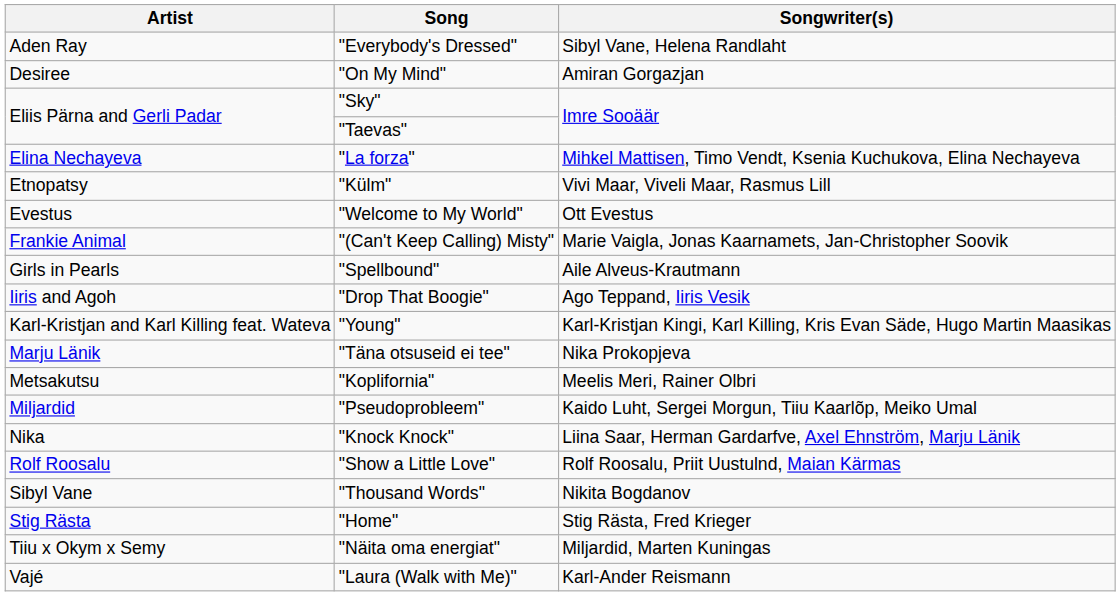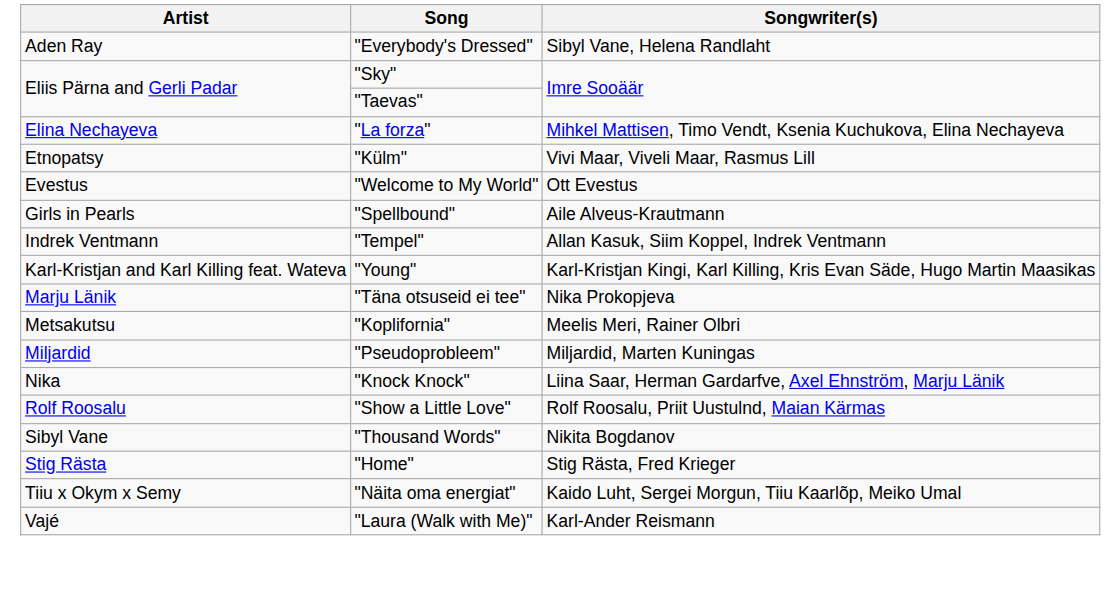 <table class="sortable wikitable" style="margin: 1em auto 1em auto; text-align:left">
 <tr>
 <th>Artist</th>
 <th>Song</th>
 <th>Songwriter(s)</th>
 </tr>
 <tr>
 <td>Aden Ray</td>
 <td>"Everybody's Dressed"</td>
 <td>Sibyl Vane, Helena Randlaht</td>
-</tr>
-<tr>
-<td>Desiree</td>
-<td>"On My Mind"</td>
-<td>Amiran Gorgazjan</td>
 </tr>
 <tr>
 <td rowspan="2">Eliis Pärna and <a href='#'>Gerli Padar</a></td>
 <td>"Sky"</td>
 <td rowspan="2"><a href='#'>Imre Sooäär</a></td>
 </tr>
 <tr>
 <td>"Taevas"</td>
 </tr>
 <tr>
 <td><a href='#'>Elina Nechayeva</a></td>
 <td>"<a href='#'>La forza</a>"</td>
 <td><a href='#'>Mihkel Mattisen</a>, Timo Vendt, Ksenia Kuchukova, Elina Nechayeva</td>
 </tr>
 <tr>
 <td>Etnopatsy</td>
 <td>"Külm"</td>
 <td>Vivi Maar, Viveli Maar, Rasmus Lill</td>
 </tr>
 <tr>
 <td>Evestus</td>
 <td>"Welcome to My World"</td>
 <td>Ott Evestus</td>
 </tr>
 <tr>
-<td><a href='#'>Frankie Animal</a></td>
-<td>"(Can't Keep Calling) Misty"</td>
-<td>Marie Vaigla, Jonas Kaarnamets, Jan-Christopher Soovik</td>
-</tr>
-<tr>
 <td>Girls in Pearls</td>
 <td>"Spellbound"</td>
 <td>Aile Alveus-Krautmann</td>
 </tr>
 <tr>
-<td><a href='#'>Iiris</a> and Agoh</td>
-<td>"Drop That Boogie"</td>
-<td>Ago Teppand, <a href='#'>Iiris Vesik</a></td>
+<td>Indrek Ventmann</td>
+<td>"Tempel"</td>
+<td>Allan Kasuk, Siim Koppel, Indrek Ventmann</td>
 </tr>
 <tr>
 <td>Karl-Kristjan and Karl Killing feat. Wateva</td>
 <td>"Young"</td>
 <td>Karl-Kristjan Kingi, Karl Killing, Kris Evan Säde, Hugo Martin Maasikas</td>
 </tr>
 <tr>
 <td><a href='#'>Marju Länik</a></td>
 <td>"Täna otsuseid ei tee"</td>
 <td>Nika Prokopjeva</td>
 </tr>
 <tr>
 <td>Metsakutsu</td>
 <td>"Koplifornia"</td>
 <td>Meelis Meri, Rainer Olbri</td>
 </tr>
 <tr>
 <td><a href='#'>Miljardid</a></td>
 <td>"Pseudoprobleem"</td>
-<td>Kaido Luht, Sergei Morgun, Tiiu Kaarlõp, Meiko Umal</td>
+<td>Miljardid, Marten Kuningas</td>
 </tr>
 <tr>
 <td>Nika</td>
 <td>"Knock Knock"</td>
 <td>Liina Saar, Herman Gardarfve, <a href='#'>Axel Ehnström</a>, <a href='#'>Marju Länik</a></td>
 </tr>
 <tr>
 <td><a href='#'>Rolf Roosalu</a></td>
 <td>"Show a Little Love"</td>
 <td>Rolf Roosalu, Priit Uustulnd, <a href='#'>Maian Kärmas</a></td>
 </tr>
 <tr>
 <td>Sibyl Vane</td>
 <td>"Thousand Words"</td>
 <td>Nikita Bogdanov</td>
 </tr>
 <tr>
 <td><a href='#'>Stig Rästa</a></td>
 <td>"Home"</td>
 <td>Stig Rästa, Fred Krieger</td>
 </tr>
 <tr>
 <td>Tiiu x Okym x Semy</td>
 <td>"Näita oma energiat"</td>
-<td>Miljardid, Marten Kuningas</td>
+<td>Kaido Luht, Sergei Morgun, Tiiu Kaarlõp, Meiko Umal</td>
 </tr>
 <tr>
 <td>Vajé</td>
 <td>"Laura (Walk with Me)"</td>
 <td>Karl-Ander Reismann</td>
 </tr>
 </table>
